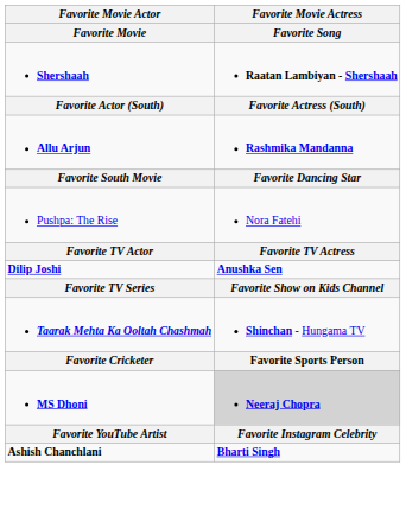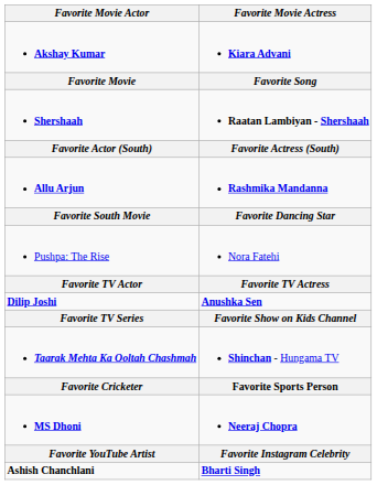 <table class="wikitable">
 <tr>
 <th style="width="><em>Favorite Movie Actor</em></th>
 <th style="width="><em>Favorite Movie Actress</em></th>
+</tr>
+<tr>
+<td valign="top"><br><ul><li><strong><a href='#'>Akshay Kumar</a> </strong></li></ul></td>
+<td valign="top"><br><ul><li><strong><a href='#'>Kiara Advani</a></strong></li></ul></td>
 </tr>
 <tr>
 <th style="width="><em>Favorite Movie</em></th>
 <th style="width="><strong><em>Favorite Song</em></strong></th>
 </tr>
 <tr>
 <td valign="top"><br><ul><li><strong><a href='#'>Shershaah</a></strong></li></ul></td>
 <td valign="top"><br><ul><li><strong>Raatan Lambiyan - <a href='#'>Shershaah</a></strong></li></ul></td>
 </tr>
 <tr>
 <th style="width="><em>Favorite Actor (South)</em></th>
 <th style="width="><em>Favorite Actress (South)</em></th>
 </tr>
 <tr>
 <td valign="top"><br><ul><li><strong><a href='#'>Allu Arjun</a></strong></li></ul></td>
 <td valign="top"><br><ul><li><strong><a href='#'>Rashmika Mandanna</a></strong></li></ul></td>
 </tr>
 <tr>
 <th style="width="><em>Favorite South Movie</em></th>
 <th style="width="><em>Favorite Dancing Star</em></th>
 </tr>
 <tr>
 <td valign="top"><br><ul><li><a href='#'>Pushpa: The Rise</a></li></ul></td>
 <td valign="top"><br><ul><li><a href='#'>Nora Fatehi</a></li></ul></td>
 </tr>
 <tr>
 <th><em>Favorite TV Actor</em></th>
 <th><em>Favorite TV Actress</em></th>
 </tr>
 <tr>
 <td><strong><a href='#'>Dilip Joshi</a></strong></td>
 <td><strong><a href='#'>Anushka Sen</a></strong></td>
 </tr>
 <tr>
 <th style="width="><em>Favorite TV Series</em></th>
 <th style="width="><em>Favorite Show on Kids Channel</em></th>
 </tr>
 <tr>
 <td valign="top"><br><ul><li><strong><em><a href='#'>Taarak Mehta Ka Ooltah Chashmah</a></em></strong></li></ul></td>
 <td valign="top"><br><ul><li><strong><a href='#'>Shinchan</a></strong> - <a href='#'>Hungama TV</a></li></ul></td>
 </tr>
 <tr>
 <th style="width="><em>Favorite Cricketer</em></th>
 <th style="width=">Favorite Sports Person</th>
 </tr>
 <tr>
 <td valign="top"><br><ul><li><strong><a href='#'>MS Dhoni</a></strong></li></ul></td>
-<td valign="top" style="background: lightgrey;"><br><ul><li><strong><a href='#'>Neeraj Chopra</a></strong></li></ul></td>
+<td valign="top"><br><ul><li><strong><a href='#'>Neeraj Chopra</a></strong></li></ul></td>
 </tr>
 <tr>
 <th><em>Favorite YouTube Artist</em></th>
 <th><em>Favorite Instagram Celebrity</em></th>
 </tr>
 <tr>
 <td><strong>Ashish Chanchlani</strong></td>
 <td><strong><a href='#'>Bharti Singh</a></strong></td>
 </tr>
 </table>
